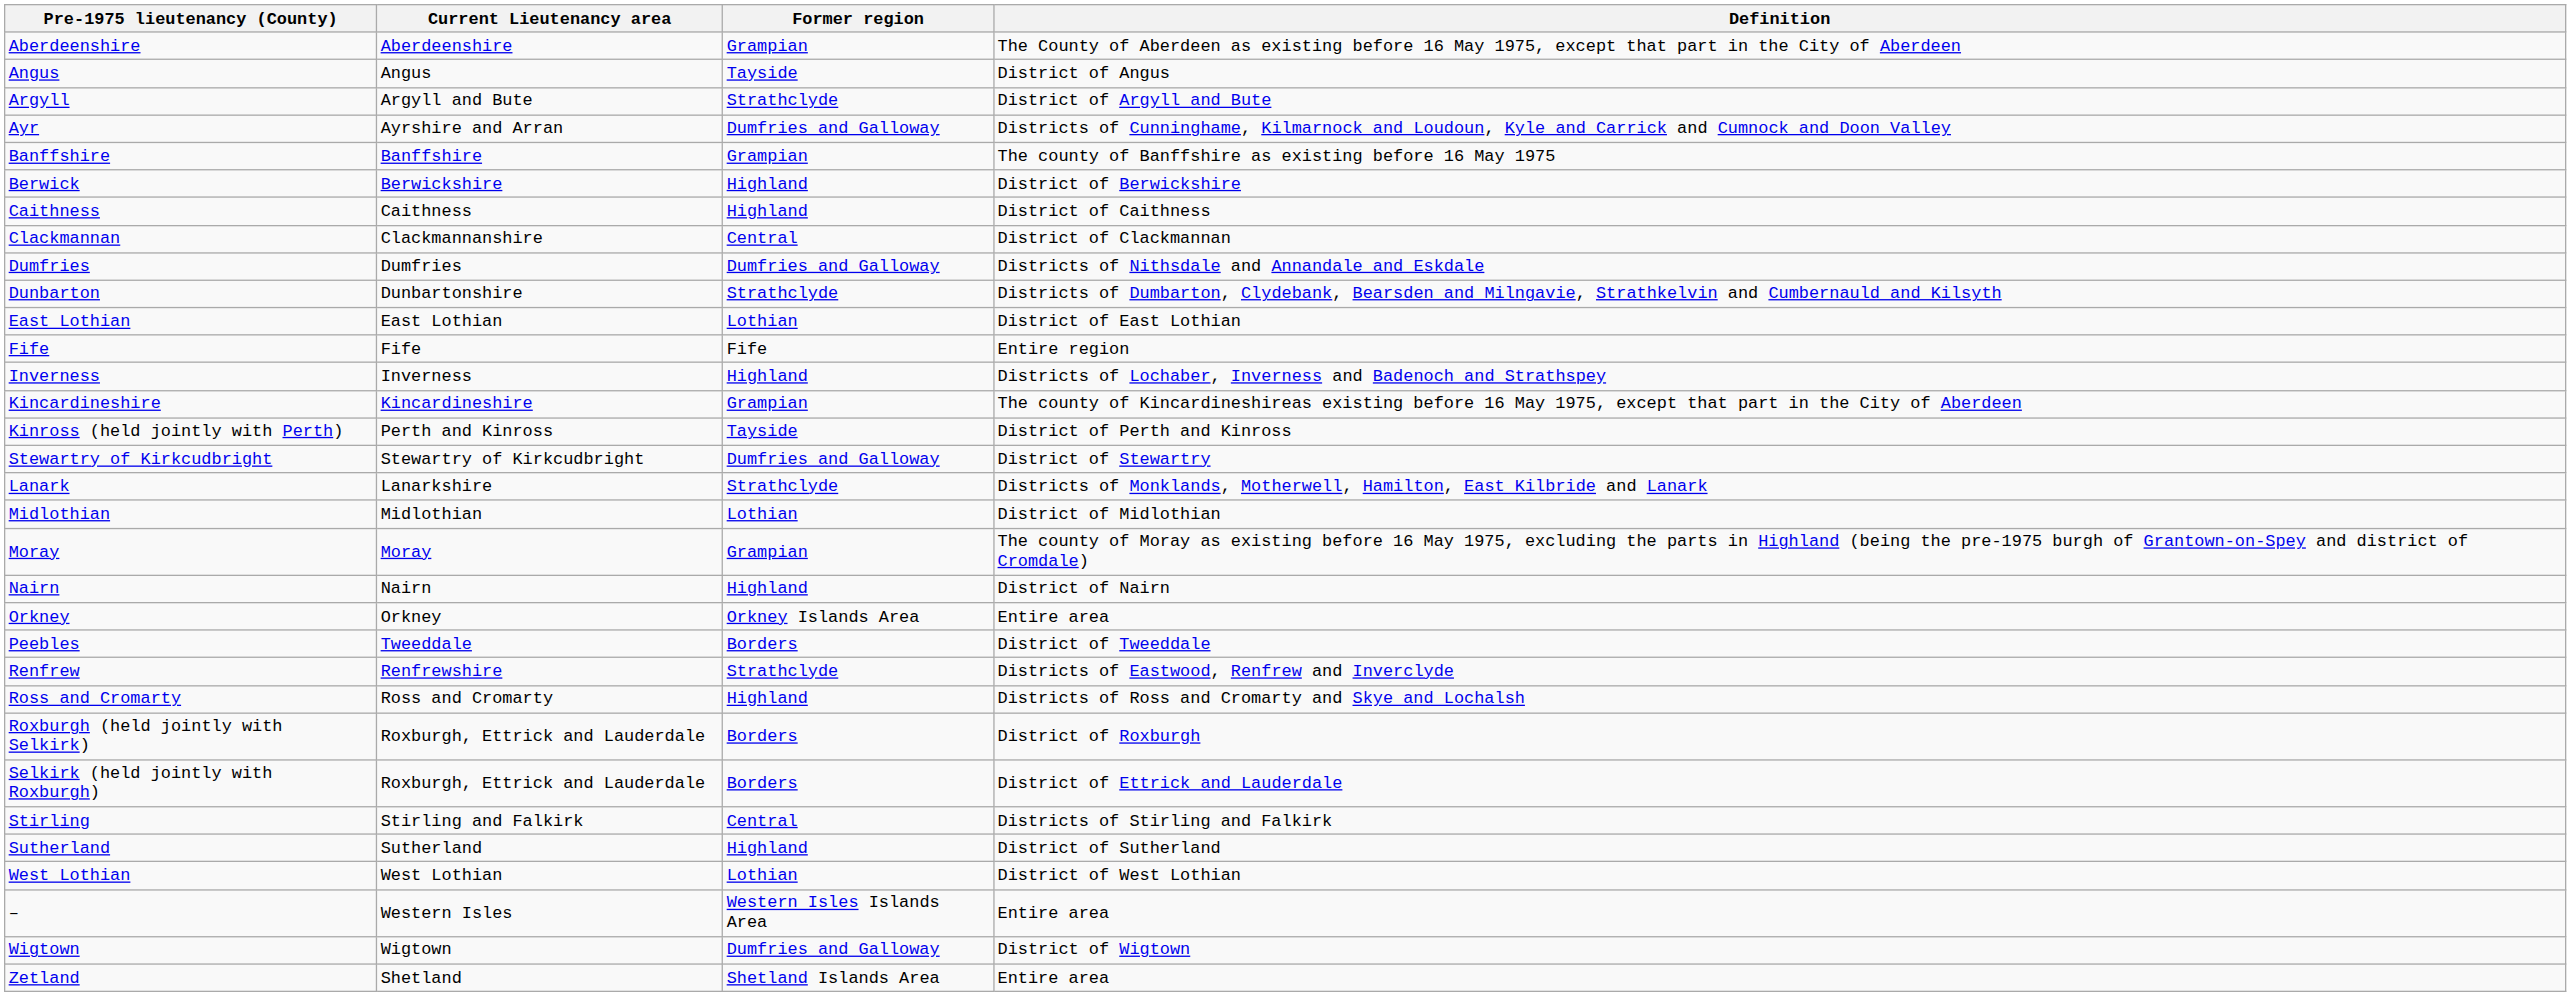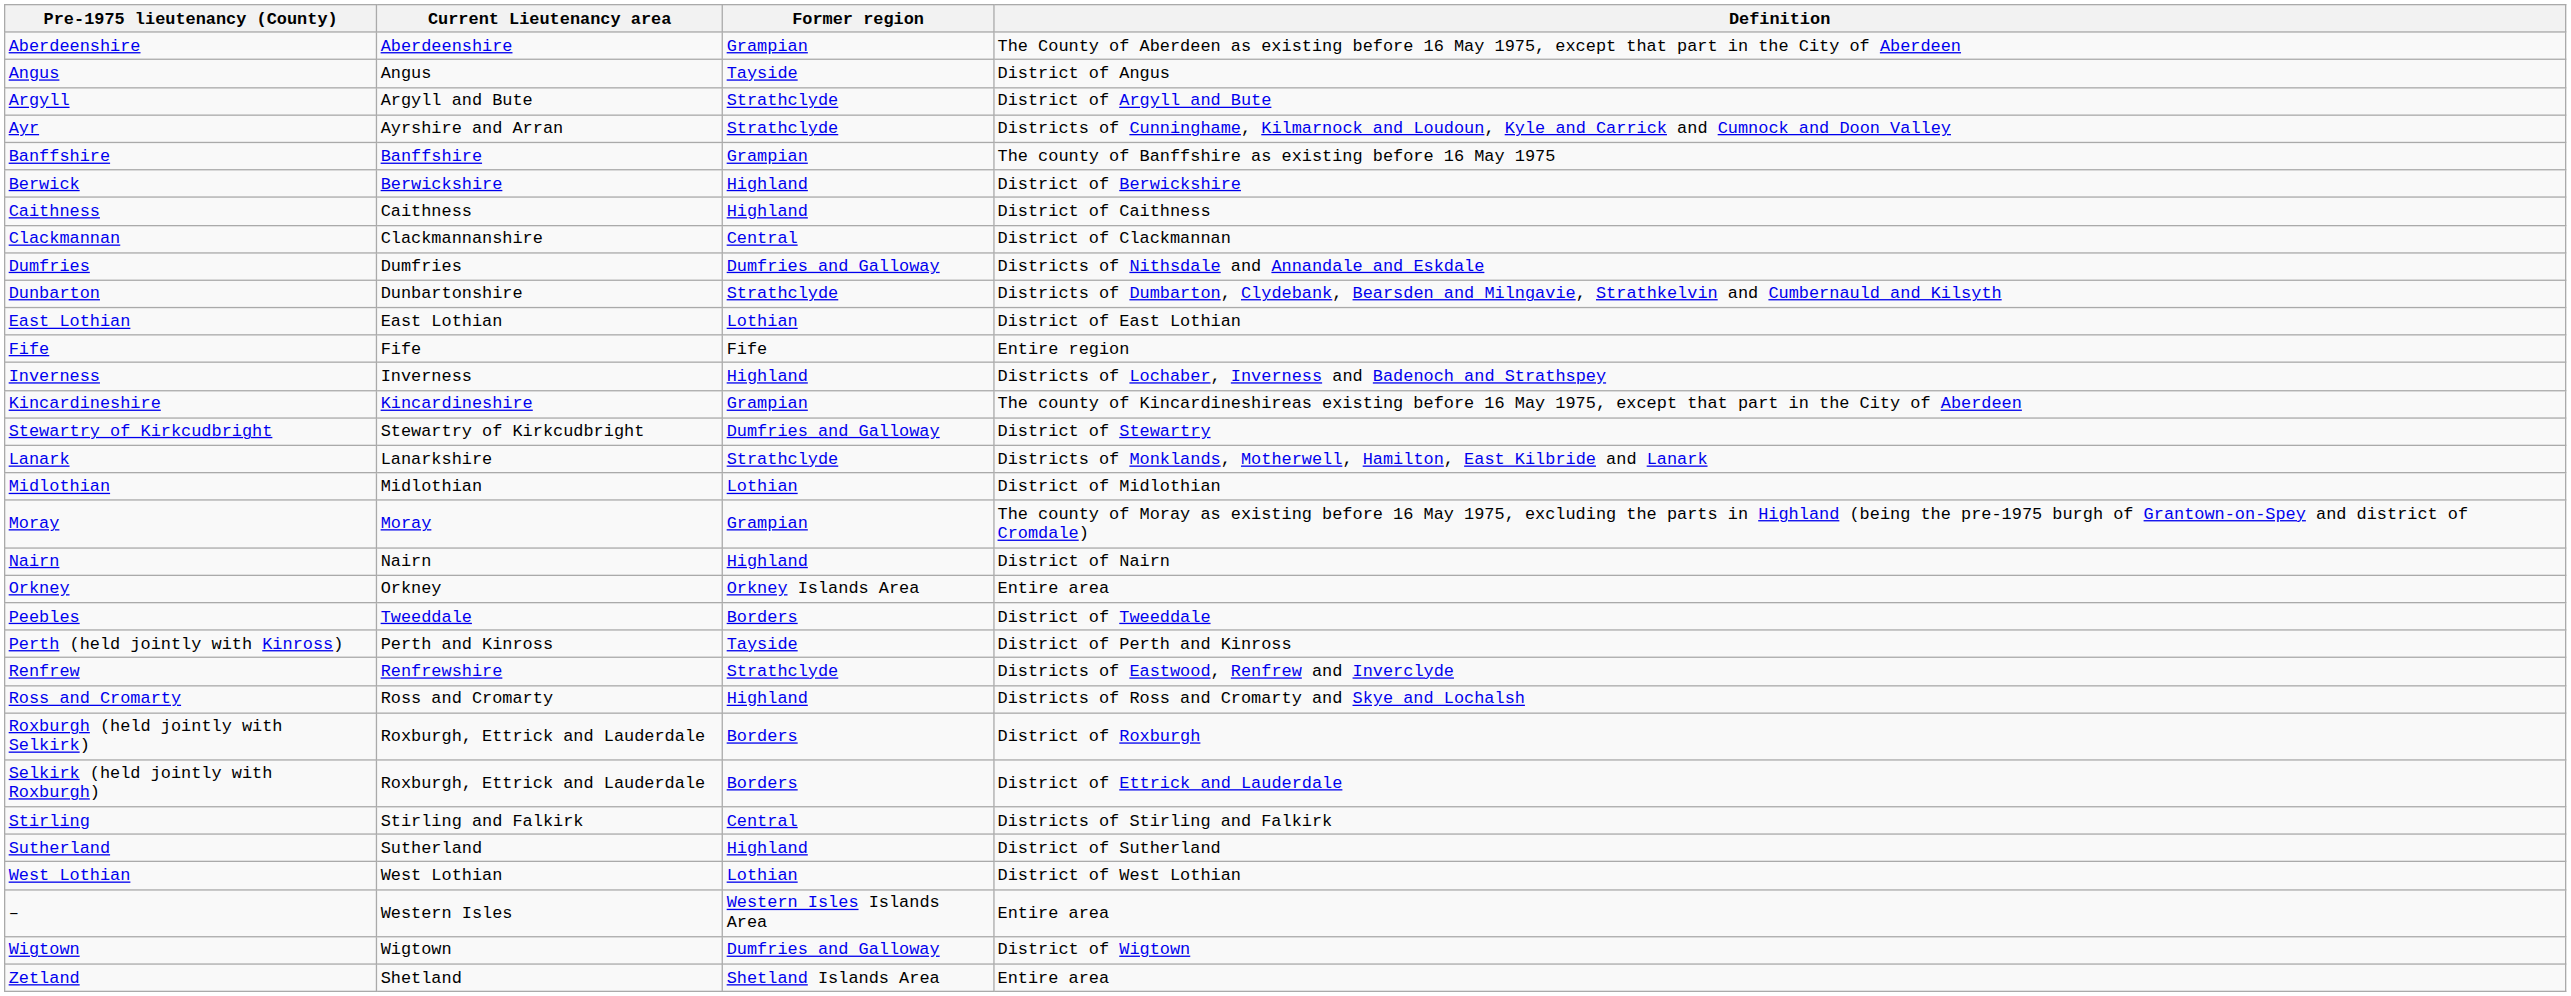 <table class="wikitable sortable">
 <tr>
 <th>Pre-1975 lieutenancy (County)</th>
 <th style="width:20em;">Current Lieutenancy area</th>
 <th>Former region</th>
 <th>Definition</th>
 </tr>
 <tr>
 <td><a href='#'>Aberdeenshire</a></td>
 <td><a href='#'>Aberdeenshire</a></td>
 <td><a href='#'>Grampian</a></td>
 <td>The County of Aberdeen as existing before 16 May 1975, except that part in the City of <a href='#'>Aberdeen</a></td>
 </tr>
 <tr>
 <td><a href='#'>Angus</a></td>
 <td>Angus</td>
 <td><a href='#'>Tayside</a></td>
 <td>District of Angus</td>
 </tr>
 <tr>
 <td><a href='#'>Argyll</a></td>
 <td>Argyll and Bute</td>
 <td><a href='#'>Strathclyde</a></td>
 <td>District of <a href='#'>Argyll and Bute</a></td>
 </tr>
 <tr>
 <td><a href='#'>Ayr</a></td>
 <td>Ayrshire and Arran</td>
-<td><a href='#'>Dumfries and Galloway</a></td>
+<td><a href='#'>Strathclyde</a></td>
 <td>Districts of <a href='#'>Cunninghame</a>, <a href='#'>Kilmarnock and Loudoun</a>, <a href='#'>Kyle and Carrick</a> and <a href='#'>Cumnock and Doon Valley</a></td>
 </tr>
 <tr>
 <td><a href='#'>Banffshire</a></td>
 <td><a href='#'>Banffshire</a></td>
 <td><a href='#'>Grampian</a></td>
 <td>The county of Banffshire as existing before 16 May 1975</td>
 </tr>
 <tr>
 <td><a href='#'>Berwick</a></td>
 <td><a href='#'>Berwickshire</a></td>
 <td><a href='#'>Highland</a></td>
 <td>District of <a href='#'>Berwickshire</a></td>
 </tr>
 <tr>
 <td><a href='#'>Caithness</a></td>
 <td>Caithness</td>
 <td><a href='#'>Highland</a></td>
 <td>District of Caithness</td>
 </tr>
 <tr>
 <td><a href='#'>Clackmannan</a></td>
 <td>Clackmannanshire</td>
 <td><a href='#'>Central</a></td>
 <td>District of Clackmannan</td>
 </tr>
 <tr>
 <td><a href='#'>Dumfries</a></td>
 <td>Dumfries</td>
 <td><a href='#'>Dumfries and Galloway</a></td>
 <td>Districts of <a href='#'>Nithsdale</a> and <a href='#'>Annandale and Eskdale</a></td>
 </tr>
 <tr>
 <td><a href='#'>Dunbarton</a></td>
 <td>Dunbartonshire</td>
 <td><a href='#'>Strathclyde</a></td>
 <td>Districts of <a href='#'>Dumbarton</a>, <a href='#'>Clydebank</a>, <a href='#'>Bearsden and Milngavie</a>, <a href='#'>Strathkelvin</a> and <a href='#'>Cumbernauld and Kilsyth</a></td>
 </tr>
 <tr>
 <td><a href='#'>East Lothian</a></td>
 <td>East Lothian</td>
 <td><a href='#'>Lothian</a></td>
 <td>District of East Lothian</td>
 </tr>
 <tr>
 <td><a href='#'>Fife</a></td>
 <td>Fife</td>
 <td>Fife</td>
 <td>Entire region</td>
 </tr>
 <tr>
 <td><a href='#'>Inverness</a></td>
 <td>Inverness</td>
 <td><a href='#'>Highland</a></td>
 <td>Districts of <a href='#'>Lochaber</a>, <a href='#'>Inverness</a> and <a href='#'>Badenoch and Strathspey</a></td>
 </tr>
 <tr>
 <td><a href='#'>Kincardineshire</a></td>
 <td><a href='#'>Kincardineshire</a></td>
 <td><a href='#'>Grampian</a></td>
 <td>The county of Kincardineshireas existing before 16 May 1975, except that part in the City of <a href='#'>Aberdeen</a></td>
 </tr>
 <tr>
-<td><a href='#'>Kinross</a> (held jointly with <a href='#'>Perth</a>)</td>
-<td>Perth and Kinross</td>
-<td><a href='#'>Tayside</a></td>
-<td>District of Perth and Kinross</td>
-</tr>
-<tr>
 <td><a href='#'>Stewartry of Kirkcudbright</a></td>
 <td>Stewartry of Kirkcudbright</td>
 <td><a href='#'>Dumfries and Galloway</a></td>
 <td>District of <a href='#'>Stewartry</a></td>
 </tr>
 <tr>
 <td><a href='#'>Lanark</a></td>
 <td>Lanarkshire</td>
 <td><a href='#'>Strathclyde</a></td>
 <td>Districts of <a href='#'>Monklands</a>, <a href='#'>Motherwell</a>, <a href='#'>Hamilton</a>, <a href='#'>East Kilbride</a> and <a href='#'>Lanark</a></td>
 </tr>
 <tr>
 <td><a href='#'>Midlothian</a></td>
 <td>Midlothian</td>
 <td><a href='#'>Lothian</a></td>
 <td>District of Midlothian</td>
 </tr>
 <tr>
 <td><a href='#'>Moray</a></td>
 <td><a href='#'>Moray</a></td>
 <td><a href='#'>Grampian</a></td>
 <td>The county of Moray as existing before 16 May 1975, excluding the parts in <a href='#'>Highland</a> (being the pre-1975 burgh of <a href='#'>Grantown-on-Spey</a> and district of <a href='#'>Cromdale</a>)</td>
 </tr>
 <tr>
 <td><a href='#'>Nairn</a></td>
 <td>Nairn</td>
 <td><a href='#'>Highland</a></td>
 <td>District of Nairn</td>
 </tr>
 <tr>
 <td><a href='#'>Orkney</a></td>
 <td>Orkney</td>
 <td><a href='#'>Orkney</a> Islands Area</td>
 <td>Entire area</td>
 </tr>
 <tr>
 <td><a href='#'>Peebles</a></td>
 <td><a href='#'>Tweeddale</a></td>
 <td><a href='#'>Borders</a></td>
 <td>District of <a href='#'>Tweeddale</a></td>
+</tr>
+<tr>
+<td><a href='#'>Perth</a> (held jointly with <a href='#'>Kinross</a>)</td>
+<td>Perth and Kinross</td>
+<td><a href='#'>Tayside</a></td>
+<td>District of Perth and Kinross</td>
 </tr>
 <tr>
 <td><a href='#'>Renfrew</a></td>
 <td><a href='#'>Renfrewshire</a></td>
 <td><a href='#'>Strathclyde</a></td>
 <td>Districts of <a href='#'>Eastwood</a>, <a href='#'>Renfrew</a> and <a href='#'>Inverclyde</a></td>
 </tr>
 <tr>
 <td><a href='#'>Ross and Cromarty</a></td>
 <td>Ross and Cromarty</td>
 <td><a href='#'>Highland</a></td>
 <td>Districts of Ross and Cromarty and <a href='#'>Skye and Lochalsh</a></td>
 </tr>
 <tr>
 <td><a href='#'>Roxburgh</a> (held jointly with <a href='#'>Selkirk</a>)</td>
 <td>Roxburgh, Ettrick and Lauderdale</td>
 <td><a href='#'>Borders</a></td>
 <td>District of <a href='#'>Roxburgh</a></td>
 </tr>
 <tr>
 <td><a href='#'>Selkirk</a> (held jointly with <a href='#'>Roxburgh</a>)</td>
 <td>Roxburgh, Ettrick and Lauderdale</td>
 <td><a href='#'>Borders</a></td>
 <td>District of <a href='#'>Ettrick and Lauderdale</a></td>
 </tr>
 <tr>
 <td><a href='#'>Stirling</a></td>
 <td>Stirling and Falkirk</td>
 <td><a href='#'>Central</a></td>
 <td>Districts of Stirling and Falkirk</td>
 </tr>
 <tr>
 <td><a href='#'>Sutherland</a></td>
 <td>Sutherland</td>
 <td><a href='#'>Highland</a></td>
 <td>District of Sutherland</td>
 </tr>
 <tr>
 <td><a href='#'>West Lothian</a></td>
 <td>West Lothian</td>
 <td><a href='#'>Lothian</a></td>
 <td>District of West Lothian</td>
 </tr>
 <tr>
 <td>–</td>
 <td>Western Isles</td>
 <td><a href='#'>Western Isles</a> Islands Area</td>
 <td>Entire area</td>
 </tr>
 <tr>
 <td><a href='#'>Wigtown</a></td>
 <td>Wigtown</td>
 <td><a href='#'>Dumfries and Galloway</a></td>
 <td>District of <a href='#'>Wigtown</a></td>
 </tr>
 <tr>
 <td><a href='#'>Zetland</a></td>
 <td>Shetland</td>
 <td><a href='#'>Shetland</a> Islands Area</td>
 <td>Entire area</td>
 </tr>
 </table>
